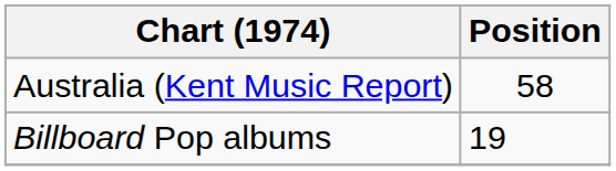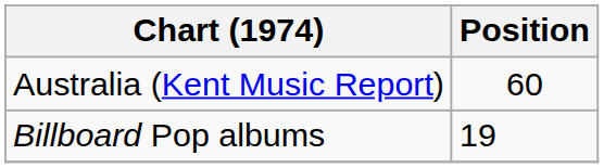 <table class="wikitable">
 <tr>
 <th>Chart (1974)</th>
 <th>Position</th>
 </tr>
 <tr>
 <td>Australia (<a href='#'>Kent Music Report</a>)</td>
-<td style="text-align:center;">58</td>
+<td style="text-align:center;">60</td>
 </tr>
 <tr>
 <td><em>Billboard</em> Pop albums</td>
 <td>19</td>
 </tr>
 <tr>
 </tr>
 </table>
